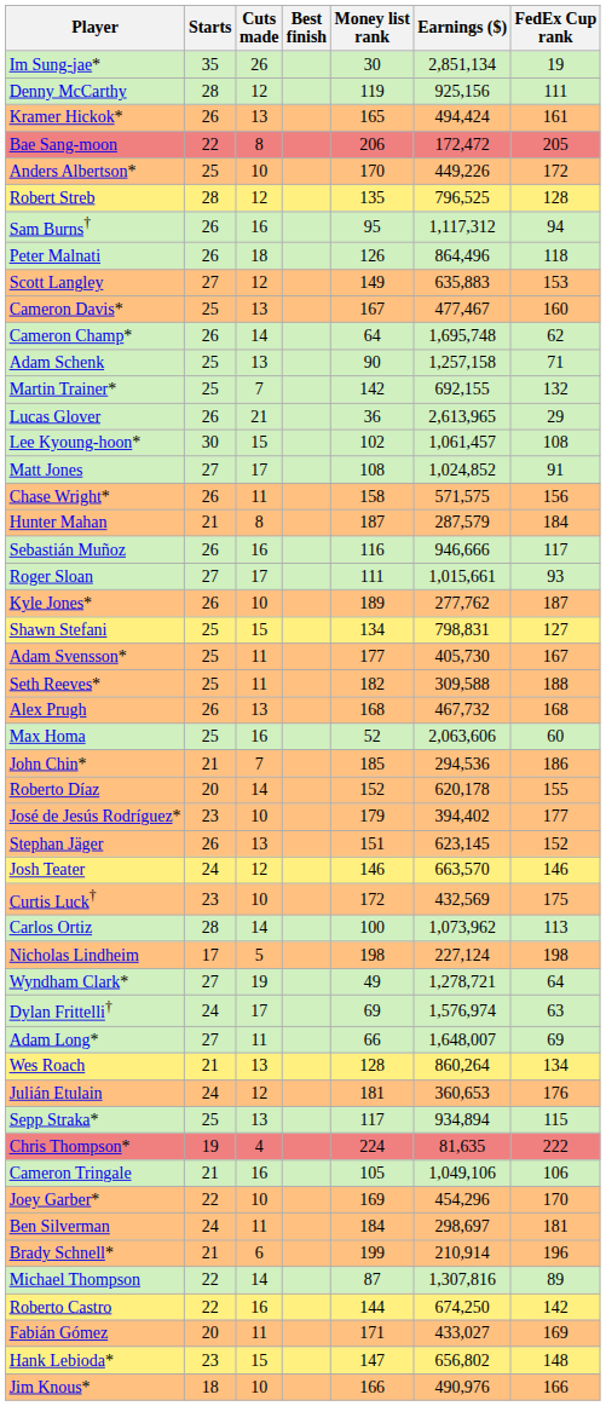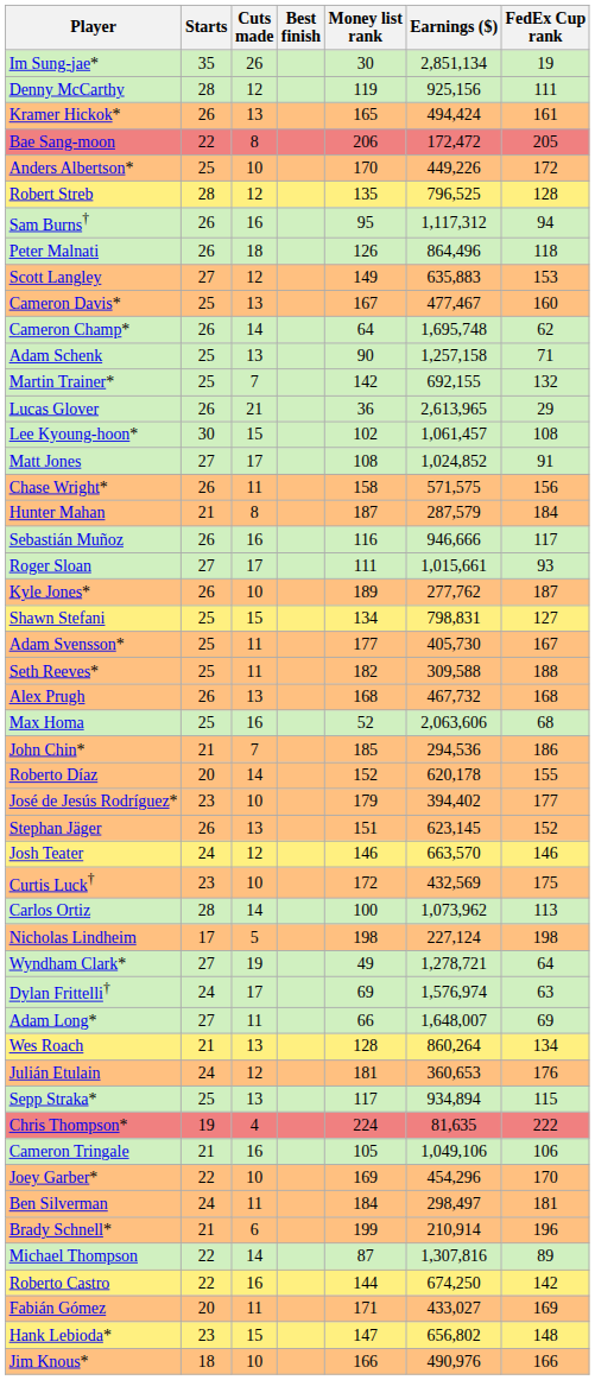 <table class="wikitable sortable" style="text-align:center">
 <tr>
 <th>Player</th>
 <th>Starts</th>
 <th>Cuts<br>made</th>
 <th data-sort-type=number>Best<br>finish</th>
 <th>Money list<br>rank</th>
 <th>Earnings ($)</th>
 <th>FedEx Cup<br>rank</th>
 </tr>
 <tr style="background:#D0F0C0;">
 <td align=left> <a href='#'>Im Sung-jae</a>*</td>
 <td>35</td>
 <td>26</td>
 <td></td>
 <td>30</td>
 <td>2,851,134</td>
 <td>19</td>
 </tr>
 <tr style="background:#D0F0C0;">
 <td align=left> <a href='#'>Denny McCarthy</a></td>
 <td>28</td>
 <td>12</td>
 <td></td>
 <td>119</td>
 <td>925,156</td>
 <td>111</td>
 </tr>
 <tr style="background:#FFC080;">
 <td align=left> <a href='#'>Kramer Hickok</a>*</td>
 <td>26</td>
 <td>13</td>
 <td></td>
 <td>165</td>
 <td>494,424</td>
 <td>161</td>
 </tr>
 <tr style="background:#F08080;">
 <td align=left> <a href='#'>Bae Sang-moon</a></td>
 <td>22</td>
 <td>8</td>
 <td></td>
 <td>206</td>
 <td>172,472</td>
 <td>205</td>
 </tr>
 <tr style="background:#FFC080;">
 <td align=left> <a href='#'>Anders Albertson</a>*</td>
 <td>25</td>
 <td>10</td>
 <td></td>
 <td>170</td>
 <td>449,226</td>
 <td>172</td>
 </tr>
 <tr style="background:#FFF080;">
 <td align=left> <a href='#'>Robert Streb</a></td>
 <td>28</td>
 <td>12</td>
 <td></td>
 <td>135</td>
 <td>796,525</td>
 <td>128</td>
 </tr>
 <tr style="background:#D0F0C0;">
 <td align=left> <a href='#'>Sam Burns</a><sup>†</sup></td>
 <td>26</td>
 <td>16</td>
 <td></td>
 <td>95</td>
 <td>1,117,312</td>
 <td>94</td>
 </tr>
 <tr style="background:#D0F0C0;">
 <td align=left> <a href='#'>Peter Malnati</a></td>
 <td>26</td>
 <td>18</td>
 <td></td>
 <td>126</td>
 <td>864,496</td>
 <td>118</td>
 </tr>
 <tr style="background:#FFC080;">
 <td align=left> <a href='#'>Scott Langley</a></td>
 <td>27</td>
 <td>12</td>
 <td></td>
 <td>149</td>
 <td>635,883</td>
 <td>153</td>
 </tr>
 <tr style="background:#FFC080;">
 <td align=left> <a href='#'>Cameron Davis</a>*</td>
 <td>25</td>
 <td>13</td>
 <td></td>
 <td>167</td>
 <td>477,467</td>
 <td>160</td>
 </tr>
 <tr style="background:#D0F0C0;">
 <td align=left> <a href='#'>Cameron Champ</a>*</td>
 <td>26</td>
 <td>14</td>
 <td></td>
 <td>64</td>
 <td>1,695,748</td>
 <td>62</td>
 </tr>
 <tr style="background:#D0F0C0;">
 <td align=left> <a href='#'>Adam Schenk</a></td>
 <td>25</td>
 <td>13</td>
 <td></td>
 <td>90</td>
 <td>1,257,158</td>
 <td>71</td>
 </tr>
 <tr style="background:#D0F0C0;">
 <td align=left> <a href='#'>Martin Trainer</a>*</td>
 <td>25</td>
 <td>7</td>
 <td></td>
 <td>142</td>
 <td>692,155</td>
 <td>132</td>
 </tr>
 <tr style="background:#D0F0C0;">
 <td align=left> <a href='#'>Lucas Glover</a></td>
 <td>26</td>
 <td>21</td>
 <td></td>
 <td>36</td>
 <td>2,613,965</td>
 <td>29</td>
 </tr>
 <tr style="background:#D0F0C0;">
 <td align=left> <a href='#'>Lee Kyoung-hoon</a>*</td>
 <td>30</td>
 <td>15</td>
 <td></td>
 <td>102</td>
 <td>1,061,457</td>
 <td>108</td>
 </tr>
 <tr style="background:#D0F0C0;">
 <td align=left> <a href='#'>Matt Jones</a></td>
 <td>27</td>
 <td>17</td>
 <td></td>
 <td>108</td>
 <td>1,024,852</td>
 <td>91</td>
 </tr>
 <tr style="background:#FFC080;">
 <td align=left> <a href='#'>Chase Wright</a>*</td>
 <td>26</td>
 <td>11</td>
 <td></td>
 <td>158</td>
 <td>571,575</td>
 <td>156</td>
 </tr>
 <tr style="background:#FFC080;">
 <td align=left> <a href='#'>Hunter Mahan</a></td>
 <td>21</td>
 <td>8</td>
 <td></td>
 <td>187</td>
 <td>287,579</td>
 <td>184</td>
 </tr>
 <tr style="background:#D0F0C0;">
 <td align=left> <a href='#'>Sebastián Muñoz</a></td>
 <td>26</td>
 <td>16</td>
 <td></td>
 <td>116</td>
 <td>946,666</td>
 <td>117</td>
 </tr>
 <tr style="background:#D0F0C0;">
 <td align=left> <a href='#'>Roger Sloan</a></td>
 <td>27</td>
 <td>17</td>
 <td></td>
 <td>111</td>
 <td>1,015,661</td>
 <td>93</td>
 </tr>
 <tr style="background:#FFC080;">
 <td align=left> <a href='#'>Kyle Jones</a>*</td>
 <td>26</td>
 <td>10</td>
 <td></td>
 <td>189</td>
 <td>277,762</td>
 <td>187</td>
 </tr>
 <tr style="background:#FFF080;">
 <td align=left> <a href='#'>Shawn Stefani</a></td>
 <td>25</td>
 <td>15</td>
 <td></td>
 <td>134</td>
 <td>798,831</td>
 <td>127</td>
 </tr>
 <tr style="background:#FFC080;">
 <td align=left> <a href='#'>Adam Svensson</a>*</td>
 <td>25</td>
 <td>11</td>
 <td></td>
 <td>177</td>
 <td>405,730</td>
 <td>167</td>
 </tr>
 <tr style="background:#FFC080;">
 <td align=left> <a href='#'>Seth Reeves</a>*</td>
 <td>25</td>
 <td>11</td>
 <td></td>
 <td>182</td>
 <td>309,588</td>
 <td>188</td>
 </tr>
 <tr style="background:#FFC080;">
 <td align=left> <a href='#'>Alex Prugh</a></td>
 <td>26</td>
 <td>13</td>
 <td></td>
 <td>168</td>
 <td>467,732</td>
 <td>168</td>
 </tr>
 <tr style="background:#D0F0C0;">
 <td align=left> <a href='#'>Max Homa</a></td>
 <td>25</td>
 <td>16</td>
 <td></td>
 <td>52</td>
 <td>2,063,606</td>
-<td>60</td>
+<td>68</td>
 </tr>
 <tr style="background:#FFC080;">
 <td align=left> <a href='#'>John Chin</a>*</td>
 <td>21</td>
 <td>7</td>
 <td></td>
 <td>185</td>
 <td>294,536</td>
 <td>186</td>
 </tr>
 <tr style="background:#FFC080;">
 <td align=left> <a href='#'>Roberto Díaz</a></td>
 <td>20</td>
 <td>14</td>
 <td></td>
 <td>152</td>
 <td>620,178</td>
 <td>155</td>
 </tr>
 <tr style="background:#FFC080;">
 <td align=left> <a href='#'>José de Jesús Rodríguez</a>*</td>
 <td>23</td>
 <td>10</td>
 <td></td>
 <td>179</td>
 <td>394,402</td>
 <td>177</td>
 </tr>
 <tr style="background:#FFC080;">
 <td align=left> <a href='#'>Stephan Jäger</a></td>
 <td>26</td>
 <td>13</td>
 <td></td>
 <td>151</td>
 <td>623,145</td>
 <td>152</td>
 </tr>
 <tr style="background:#FFF080;">
 <td align=left> <a href='#'>Josh Teater</a></td>
 <td>24</td>
 <td>12</td>
 <td></td>
 <td>146</td>
 <td>663,570</td>
 <td>146</td>
 </tr>
 <tr style="background:#FFC080;">
 <td align=left> <a href='#'>Curtis Luck</a><sup>†</sup></td>
 <td>23</td>
 <td>10</td>
 <td></td>
 <td>172</td>
 <td>432,569</td>
 <td>175</td>
 </tr>
 <tr style="background:#D0F0C0;">
 <td align=left> <a href='#'>Carlos Ortiz</a></td>
 <td>28</td>
 <td>14</td>
 <td></td>
 <td>100</td>
 <td>1,073,962</td>
 <td>113</td>
 </tr>
 <tr style="background:#FFC080;">
 <td align=left> <a href='#'>Nicholas Lindheim</a></td>
 <td>17</td>
 <td>5</td>
 <td></td>
 <td>198</td>
 <td>227,124</td>
 <td>198</td>
 </tr>
 <tr style="background:#D0F0C0;">
 <td align=left> <a href='#'>Wyndham Clark</a>*</td>
 <td>27</td>
 <td>19</td>
 <td></td>
 <td>49</td>
 <td>1,278,721</td>
 <td>64</td>
 </tr>
 <tr style="background:#D0F0C0;">
 <td align=left> <a href='#'>Dylan Frittelli</a><sup>†</sup></td>
 <td>24</td>
 <td>17</td>
 <td></td>
 <td>69</td>
 <td>1,576,974</td>
 <td>63</td>
 </tr>
 <tr style="background:#D0F0C0;">
 <td align=left> <a href='#'>Adam Long</a>*</td>
 <td>27</td>
 <td>11</td>
 <td></td>
 <td>66</td>
 <td>1,648,007</td>
 <td>69</td>
 </tr>
 <tr style="background:#FFF080;">
 <td align=left> <a href='#'>Wes Roach</a></td>
 <td>21</td>
 <td>13</td>
 <td></td>
 <td>128</td>
 <td>860,264</td>
 <td>134</td>
 </tr>
 <tr style="background:#FFC080;">
 <td align=left> <a href='#'>Julián Etulain</a></td>
 <td>24</td>
 <td>12</td>
 <td></td>
 <td>181</td>
 <td>360,653</td>
 <td>176</td>
 </tr>
 <tr style="background:#D0F0C0;">
 <td align=left> <a href='#'>Sepp Straka</a>*</td>
 <td>25</td>
 <td>13</td>
 <td></td>
 <td>117</td>
 <td>934,894</td>
 <td>115</td>
 </tr>
 <tr style="background:#F08080;">
 <td align=left> <a href='#'>Chris Thompson</a>*</td>
 <td>19</td>
 <td>4</td>
 <td></td>
 <td>224</td>
 <td>81,635</td>
 <td>222</td>
 </tr>
 <tr style="background:#D0F0C0;">
 <td align=left> <a href='#'>Cameron Tringale</a></td>
 <td>21</td>
 <td>16</td>
 <td></td>
 <td>105</td>
 <td>1,049,106</td>
 <td>106</td>
 </tr>
 <tr style="background:#FFC080;">
 <td align=left> <a href='#'>Joey Garber</a>*</td>
 <td>22</td>
 <td>10</td>
 <td></td>
 <td>169</td>
 <td>454,296</td>
 <td>170</td>
 </tr>
 <tr style="background:#FFC080;">
 <td align=left> <a href='#'>Ben Silverman</a></td>
 <td>24</td>
 <td>11</td>
 <td></td>
 <td>184</td>
-<td>298,697</td>
+<td>298,497</td>
 <td>181</td>
 </tr>
 <tr style="background:#FFC080;">
 <td align=left> <a href='#'>Brady Schnell</a>*</td>
 <td>21</td>
 <td>6</td>
 <td></td>
 <td>199</td>
 <td>210,914</td>
 <td>196</td>
 </tr>
 <tr style="background:#D0F0C0;">
 <td align=left> <a href='#'>Michael Thompson</a></td>
 <td>22</td>
 <td>14</td>
 <td></td>
 <td>87</td>
 <td>1,307,816</td>
 <td>89</td>
 </tr>
 <tr style="background:#FFF080;">
 <td align=left> <a href='#'>Roberto Castro</a></td>
 <td>22</td>
 <td>16</td>
 <td></td>
 <td>144</td>
 <td>674,250</td>
 <td>142</td>
 </tr>
 <tr style="background:#FFC080;">
 <td align=left> <a href='#'>Fabián Gómez</a></td>
 <td>20</td>
 <td>11</td>
 <td></td>
 <td>171</td>
 <td>433,027</td>
 <td>169</td>
 </tr>
 <tr style="background:#FFF080;">
 <td align=left> <a href='#'>Hank Lebioda</a>*</td>
 <td>23</td>
 <td>15</td>
 <td></td>
 <td>147</td>
 <td>656,802</td>
 <td>148</td>
 </tr>
 <tr style="background:#FFC080;">
 <td align=left> <a href='#'>Jim Knous</a>*</td>
 <td>18</td>
 <td>10</td>
 <td></td>
 <td>166</td>
 <td>490,976</td>
 <td>166</td>
 </tr>
 </table>
